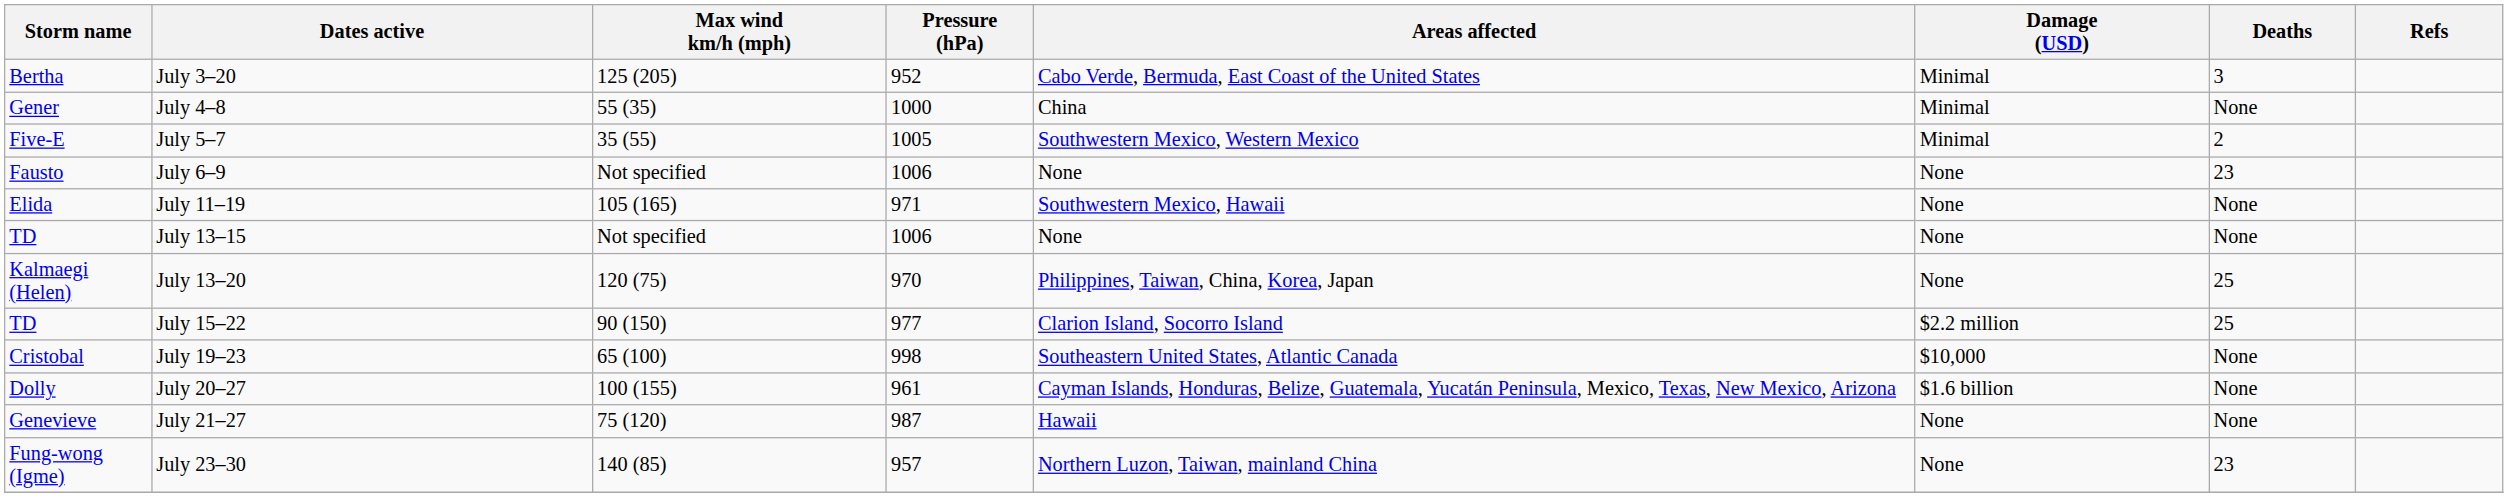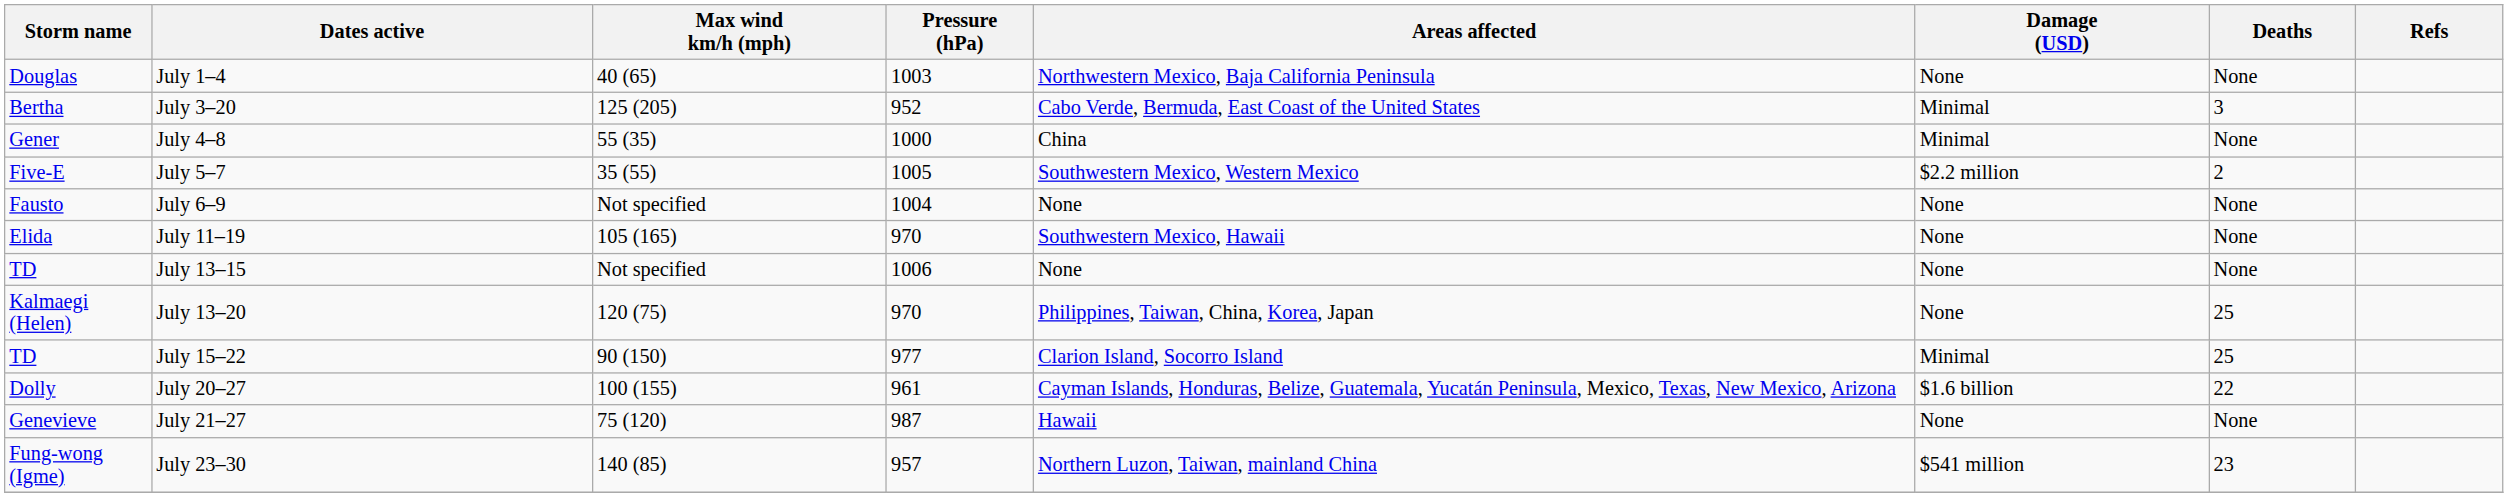 <table class="wikitable sortable">
 <tr>
 <th width="5%">Storm name</th>
 <th width="15%">Dates active</th>
 <th width="10%">Max wind<br>km/h (mph)</th>
 <th width="5%">Pressure<br>(hPa)</th>
 <th width="30%">Areas affected</th>
 <th width="10%">Damage<br>(<a href='#'>USD</a>)</th>
 <th width="5%">Deaths</th>
 <th width="5%">Refs</th>
+</tr>
+<tr>
+<td><a href='#'>Douglas</a></td>
+<td>July 1–4</td>
+<td>40 (65)</td>
+<td>1003</td>
+<td><a href='#'>Northwestern Mexico</a>, <a href='#'>Baja California Peninsula</a></td>
+<td>None</td>
+<td>None</td>
+<td></td>
 </tr>
 <tr>
 <td><a href='#'>Bertha</a></td>
 <td>July 3–20</td>
 <td>125 (205)</td>
 <td>952</td>
 <td><a href='#'>Cabo Verde</a>, <a href='#'>Bermuda</a>, <a href='#'>East Coast of the United States</a></td>
 <td>Minimal</td>
 <td>3</td>
 <td></td>
 </tr>
 <tr>
 <td><a href='#'>Gener</a></td>
 <td>July 4–8</td>
 <td>55 (35)</td>
 <td>1000</td>
 <td>China</td>
 <td>Minimal</td>
 <td>None</td>
 <td></td>
 </tr>
 <tr>
 <td><a href='#'>Five-E</a></td>
 <td>July 5–7</td>
 <td>35 (55)</td>
 <td>1005</td>
 <td><a href='#'>Southwestern Mexico</a>, <a href='#'>Western Mexico</a></td>
-<td>Minimal</td>
+<td>$2.2 million</td>
 <td>2</td>
 <td></td>
 </tr>
 <tr>
 <td><a href='#'>Fausto</a></td>
 <td>July 6–9</td>
 <td>Not specified</td>
-<td>1006</td>
+<td>1004</td>
 <td>None</td>
 <td>None</td>
-<td>23</td>
+<td>None</td>
 <td></td>
 </tr>
 <tr>
 <td><a href='#'>Elida</a></td>
 <td>July 11–19</td>
 <td>105 (165)</td>
-<td>971</td>
+<td>970</td>
 <td><a href='#'>Southwestern Mexico</a>, <a href='#'>Hawaii</a></td>
 <td>None</td>
 <td>None</td>
 <td></td>
 </tr>
 <tr>
 <td><a href='#'>TD</a></td>
 <td>July 13–15</td>
 <td>Not specified</td>
 <td>1006</td>
 <td>None</td>
 <td>None</td>
 <td>None</td>
 <td></td>
 </tr>
 <tr>
 <td><a href='#'>Kalmaegi (Helen)</a></td>
 <td>July 13–20</td>
 <td>120 (75)</td>
 <td>970</td>
 <td><a href='#'>Philippines</a>, <a href='#'>Taiwan</a>, China, <a href='#'>Korea</a>, Japan</td>
 <td>None</td>
 <td>25</td>
 <td></td>
 </tr>
 <tr>
 <td><a href='#'>TD</a></td>
 <td>July 15–22</td>
 <td>90 (150)</td>
 <td>977</td>
 <td><a href='#'>Clarion Island</a>, <a href='#'>Socorro Island</a></td>
-<td>$2.2 million</td>
+<td>Minimal</td>
 <td>25</td>
-<td></td>
-</tr>
-<tr>
-<td><a href='#'>Cristobal</a></td>
-<td>July 19–23</td>
-<td>65 (100)</td>
-<td>998</td>
-<td><a href='#'>Southeastern United States</a>, <a href='#'>Atlantic Canada</a></td>
-<td>$10,000</td>
-<td>None</td>
 <td></td>
 </tr>
 <tr>
 <td><a href='#'>Dolly</a></td>
 <td>July 20–27</td>
 <td>100 (155)</td>
 <td>961</td>
 <td><a href='#'>Cayman Islands</a>, <a href='#'>Honduras</a>, <a href='#'>Belize</a>, <a href='#'>Guatemala</a>, <a href='#'>Yucatán Peninsula</a>, Mexico, <a href='#'>Texas</a>, <a href='#'>New Mexico</a>, <a href='#'>Arizona</a></td>
 <td>$1.6 billion</td>
-<td>None</td>
+<td>22</td>
 <td></td>
 </tr>
 <tr>
 <td><a href='#'>Genevieve</a></td>
 <td>July 21–27</td>
 <td>75 (120)</td>
 <td>987</td>
 <td><a href='#'>Hawaii</a></td>
 <td>None</td>
 <td>None</td>
 <td></td>
 </tr>
 <tr>
 <td><a href='#'>Fung-wong (Igme)</a></td>
 <td>July 23–30</td>
 <td>140 (85)</td>
 <td>957</td>
 <td><a href='#'>Northern Luzon</a>, <a href='#'>Taiwan</a>, <a href='#'>mainland China</a></td>
-<td>None</td>
+<td>$541 million</td>
 <td>23</td>
 <td></td>
 </tr>
 <tr>
 </tr>
 </table>
